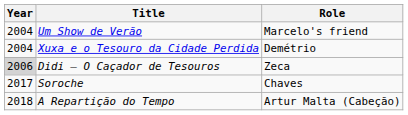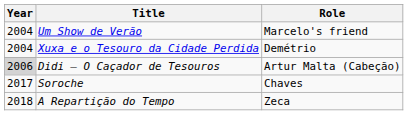 <table class="wikitable">
 <tr>
 <th>Year</th>
 <th>Title</th>
 <th>Role</th>
 </tr>
 <tr>
 <td>2004</td>
 <td><em><a href='#'>Um Show de Verão</a></em></td>
 <td>Marcelo's friend</td>
 </tr>
 <tr>
 <td>2004</td>
 <td><em><a href='#'>Xuxa e o Tesouro da Cidade Perdida</a></em></td>
 <td>Demétrio</td>
 </tr>
 <tr>
 <td style="background: lightgrey;">2006</td>
 <td><em>Didi – O Caçador de Tesouros</em></td>
-<td>Zeca</td>
+<td>Artur Malta (Cabeção)</td>
 </tr>
 <tr>
 <td>2017</td>
 <td><em>Soroche</em></td>
 <td>Chaves</td>
 </tr>
 <tr>
 <td>2018</td>
 <td><em>A Repartição do Tempo</em></td>
-<td>Artur Malta (Cabeção)</td>
+<td>Zeca</td>
 </tr>
 </table>
